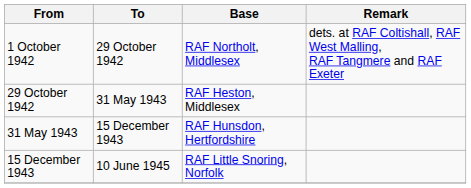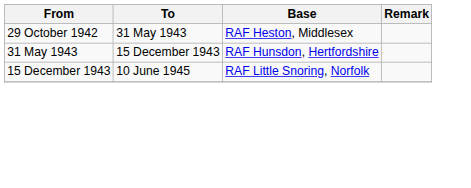 <table class="wikitable">
 <tr>
 <th>From</th>
 <th>To</th>
 <th>Base</th>
 <th>Remark</th>
-</tr>
-<tr>
-<td>1 October 1942</td>
-<td>29 October 1942</td>
-<td><a href='#'>RAF Northolt</a>, <a href='#'>Middlesex</a></td>
-<td>dets. at <a href='#'>RAF Coltishall</a>, <a href='#'>RAF West Malling</a>,<br> <a href='#'>RAF Tangmere</a> and <a href='#'>RAF Exeter</a></td>
 </tr>
 <tr>
 <td>29 October 1942</td>
 <td>31 May 1943</td>
 <td><a href='#'>RAF Heston</a>, Middlesex</td>
 <td></td>
 </tr>
 <tr>
 <td>31 May 1943</td>
 <td>15 December 1943</td>
 <td><a href='#'>RAF Hunsdon</a>, <a href='#'>Hertfordshire</a></td>
 <td></td>
 </tr>
 <tr>
 <td>15 December 1943</td>
 <td>10 June 1945</td>
 <td><a href='#'>RAF Little Snoring</a>, <a href='#'>Norfolk</a></td>
 <td></td>
 </tr>
 <tr>
 </tr>
 </table>
